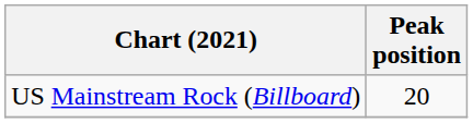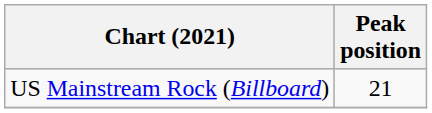 <table class="wikitable sortable">
 <tr>
 <th>Chart (2021)</th>
 <th>Peak<br>position</th>
 </tr>
 <tr>
 <td>US <a href='#'>Mainstream Rock</a> (<em><a href='#'>Billboard</a></em>)</td>
-<td style="text-align:center;">20</td>
+<td style="text-align:center;">21</td>
 </tr>
 <tr>
 </tr>
 </table>
